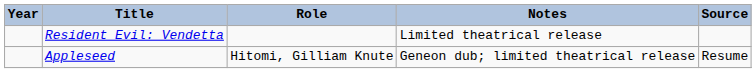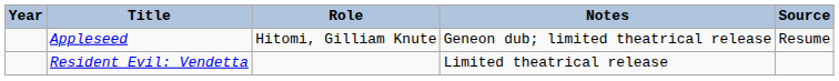 <table class="wikitable sortable plainrowheaders" style="width=95%;  font-size: 95%;">
 <tr>
 <th style="background:#b0c4de;" scope="col">Year </th>
 <th style="background:#b0c4de;" scope="col">Title</th>
 <th style="background:#b0c4de;" scope="col">Role </th>
 <th style="background:#b0c4de;" class="unsortable" scope="col">Notes </th>
 <th style="background:#b0c4de;" class="unsortable" scope="col">Source</th>
 </tr>
 <tr>
 <td></td>
+<td><em><a href='#'>Appleseed</a></em></td>
+<td>Hitomi, Gilliam Knute</td>
+<td>Geneon dub; limited theatrical release</td>
+<td>Resume</td>
+</tr>
+<tr>
+<td></td>
 <td><em><a href='#'>Resident Evil: Vendetta</a></em></td>
 <td></td>
 <td>Limited theatrical release </td>
 <td></td>
 </tr>
 <tr>
-<td></td>
-<td><em><a href='#'>Appleseed</a></em></td>
-<td>Hitomi, Gilliam Knute</td>
-<td>Geneon dub; limited theatrical release</td>
-<td>Resume</td>
-</tr>
-<tr>
 </tr>
 </table>
